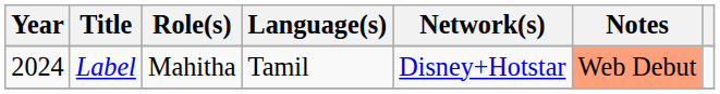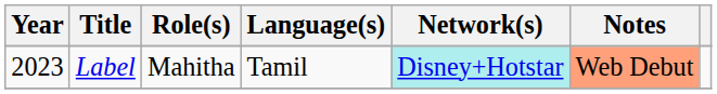 <table class="wikitable sortable">
 <tr>
 <th>Year</th>
 <th>Title</th>
 <th>Role(s)</th>
 <th>Language(s)</th>
 <th>Network(s)</th>
 <th>Notes</th>
 <th></th>
 </tr>
 <tr>
 </tr>
 <tr>
-<td>2024</td>
+<td>2023</td>
 <td><em><a href='#'>Label</a></em></td>
 <td>Mahitha</td>
 <td>Tamil</td>
-<td><a href='#'>Disney+Hotstar</a></td>
+<td style="background: paleturquoise;"><a href='#'>Disney+Hotstar</a></td>
 <td style="background: lightsalmon;">Web Debut</td>
 <td></td>
 </tr>
 <tr>
 </tr>
 </table>
